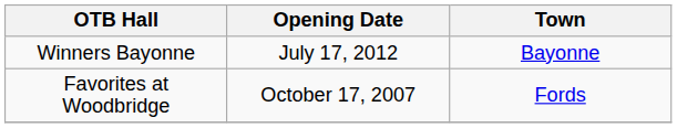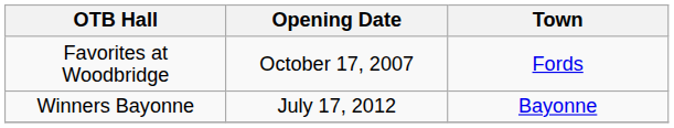 <table class="wikitable sortable" style="text-align:center">
 <tr>
 <th width=170>OTB Hall</th>
 <th width=170>Opening Date</th>
 <th width=170>Town</th>
 </tr>
 <tr>
+<td>Favorites at Woodbridge</td>
+<td>October 17, 2007</td>
+<td><a href='#'>Fords</a></td>
+</tr>
+<tr>
 <td>Winners Bayonne</td>
 <td>July 17, 2012</td>
 <td><a href='#'>Bayonne</a></td>
 </tr>
 <tr>
-<td>Favorites at Woodbridge</td>
-<td>October 17, 2007</td>
-<td><a href='#'>Fords</a></td>
-</tr>
-<tr>
 </tr>
 </table>
